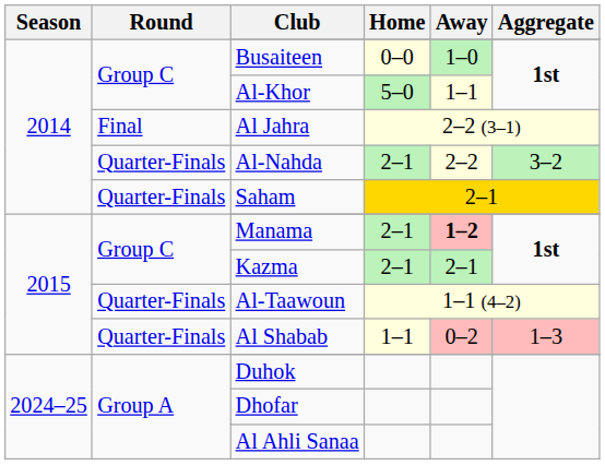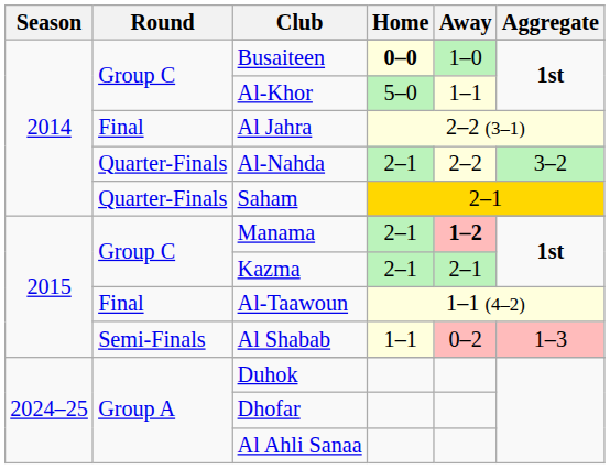 <table class="wikitable" style="text-align:left">
 <tr>
 <th>Season</th>
 <th>Round</th>
 <th>Club</th>
 <th>Home</th>
 <th>Away</th>
 <th>Aggregate</th>
 </tr>
 <tr>
 <td align="center" rowspan="6"><a href='#'>2014</a></td>
 <td rowspan="3"><a href='#'>Group C</a></td>
 </tr>
 <tr>
 <td> <a href='#'>Busaiteen</a></td>
-<td align="center" style="text-align:center; background:#ffd;">0–0</td>
+<td align="center" style="text-align:center; background:#ffd;"><strong>0–0</strong></td>
 <td align="center" style="background: #BBF3BB;">1–0</td>
 <td style="text-align:center;" rowspan="2"><strong>1st</strong></td>
 </tr>
 <tr>
 <td> <a href='#'>Al-Khor</a></td>
 <td align="center" style="background: #BBF3BB;">5–0</td>
 <td align="center" style="text-align:center; background:#ffd;">1–1</td>
 </tr>
 <tr>
 <td><a href='#'>Final</a></td>
 <td> <a href='#'>Al Jahra</a></td>
 <td align="center" colspan="3" style="text-align:center; background:#ffd;">2–2 <small> (3–1)</small></td>
 </tr>
 <tr>
 <td><a href='#'>Quarter-Finals</a></td>
 <td> <a href='#'>Al-Nahda</a></td>
 <td align="center" style="background: #BBF3BB;">2–1</td>
 <td align="center" style="text-align:center; background:#ffd;">2–2</td>
 <td align="center" style="background: #BBF3BB;">3–2</td>
 </tr>
 <tr>
 <td><a href='#'>Quarter-Finals</a></td>
 <td> <a href='#'>Saham</a></td>
 <td align="center" colspan="3" style="text-align:center; background:Gold;">2–1</td>
 </tr>
 <tr>
 <td align="center" rowspan="5"><a href='#'>2015</a></td>
 <td rowspan="3"><a href='#'>Group C</a></td>
 </tr>
 <tr>
 <td> <a href='#'>Manama</a></td>
 <td align="center" style="background: #BBF3BB;">2–1</td>
 <td align="center" style="background: #FFBBBB;"><strong>1–2</strong></td>
 <td style="text-align:center;" rowspan="2"><strong>1st</strong></td>
 </tr>
 <tr>
 <td> <a href='#'>Kazma</a></td>
 <td align="center" style="background: #BBF3BB;">2–1</td>
 <td align="center" style="background: #BBF3BB;">2–1</td>
 </tr>
 <tr>
-<td><a href='#'>Quarter-Finals</a></td>
+<td><a href='#'>Final</a></td>
 <td> <a href='#'>Al-Taawoun</a></td>
 <td align="center" colspan="3" style="text-align:center; background:#ffd;">1–1 <small> (4–2)</small></td>
 </tr>
 <tr>
-<td><a href='#'>Quarter-Finals</a></td>
+<td><a href='#'>Semi-Finals</a></td>
 <td> <a href='#'>Al Shabab</a></td>
 <td align="center" style="text-align:center; background:#ffd;">1–1</td>
 <td align="center" style="background: #FFBBBB;">0–2</td>
 <td align="center" style="background: #FFBBBB;">1–3</td>
 </tr>
 <tr>
 <td align="center" rowspan="4"><a href='#'>2024–25</a></td>
 <td rowspan="4"><a href='#'>Group A</a></td>
 </tr>
 <tr>
 <td> <a href='#'>Duhok</a></td>
 <td></td>
 <td></td>
 <td style="text-align:center;" rowspan="3"></td>
 </tr>
 <tr>
 <td> <a href='#'>Dhofar</a></td>
 <td></td>
 <td></td>
 </tr>
 <tr>
 <td> <a href='#'>Al Ahli Sanaa</a></td>
 <td></td>
 <td></td>
 </tr>
 </table>
